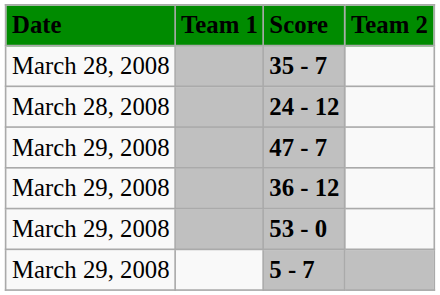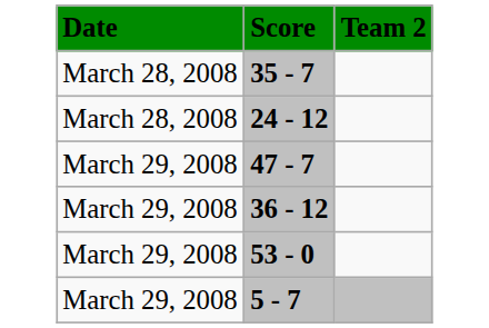 <table class="wikitable" style="margin:0.5em auto; font-size:95%">
 <tr bgcolor="#008B00">
 <td><strong>Date</strong></td>
-<td><strong>Team 1</strong></td>
 <td><strong>Score</strong></td>
 <td><strong>Team 2</strong></td>
 </tr>
 <tr>
 <td>March 28, 2008</td>
-<td bgcolor="silver"><strong></strong></td>
 <td bgcolor="silver"><strong>35 - 7</strong></td>
 <td></td>
 </tr>
 <tr>
 <td>March 28, 2008</td>
-<td bgcolor="silver"><strong></strong></td>
 <td bgcolor="silver"><strong>24 - 12</strong></td>
 <td></td>
 </tr>
 <tr>
 <td>March 29, 2008</td>
-<td bgcolor="silver"><strong></strong></td>
 <td bgcolor="silver"><strong>47 - 7</strong></td>
 <td></td>
 </tr>
 <tr>
 <td>March 29, 2008</td>
-<td bgcolor="silver"><strong></strong></td>
 <td bgcolor="silver"><strong>36 - 12</strong></td>
 <td></td>
 </tr>
 <tr>
 <td>March 29, 2008</td>
-<td bgcolor="silver"><strong></strong></td>
 <td bgcolor="silver"><strong>53 - 0</strong></td>
 <td></td>
 </tr>
 <tr>
 <td>March 29, 2008</td>
-<td></td>
 <td bgcolor="silver"><strong>5 - 7</strong></td>
 <td bgcolor="silver"><strong></strong></td>
 </tr>
 </table>
